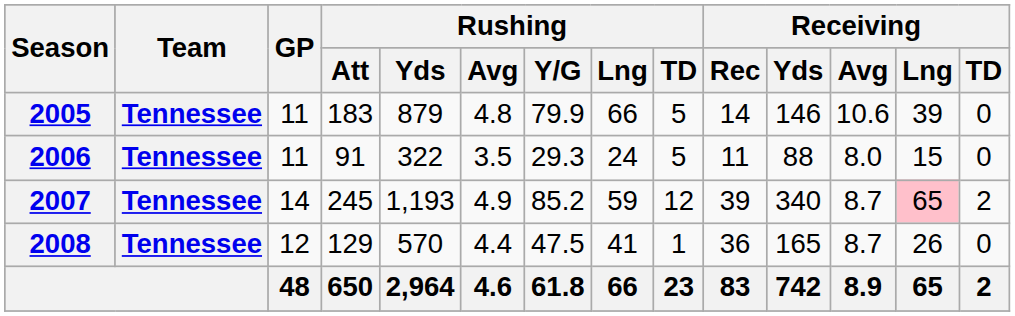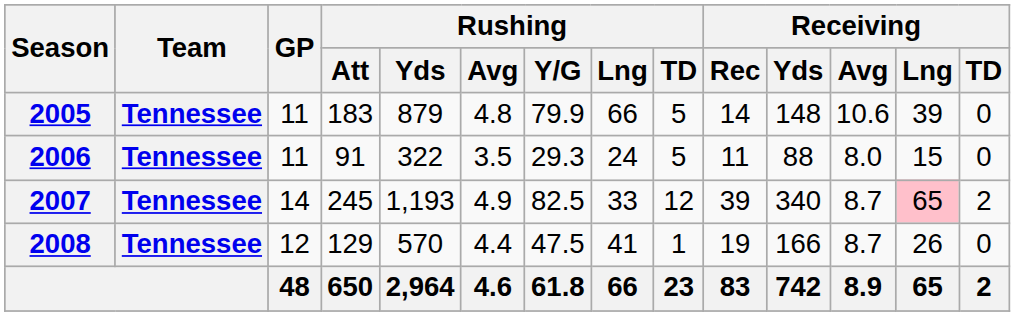 <table class="wikitable" style="text-align:center;">
 <tr>
 <th rowspan="2">Season</th>
 <th rowspan="2">Team</th>
 <th rowspan="2">GP</th>
 <th colspan="6">Rushing</th>
 <th colspan="5">Receiving</th>
 </tr>
 <tr>
 <th>Att</th>
 <th>Yds</th>
 <th>Avg</th>
 <th>Y/G</th>
 <th>Lng</th>
 <th>TD</th>
 <th>Rec</th>
 <th>Yds</th>
 <th>Avg</th>
 <th>Lng</th>
 <th>TD</th>
 </tr>
 <tr>
 <th><a href='#'>2005</a></th>
 <th><a href='#'>Tennessee</a></th>
 <td>11</td>
 <td>183</td>
 <td>879</td>
 <td>4.8</td>
 <td>79.9</td>
 <td>66</td>
 <td>5</td>
 <td>14</td>
-<td>146</td>
+<td>148</td>
 <td>10.6</td>
 <td>39</td>
 <td>0</td>
 </tr>
 <tr>
 <th><a href='#'>2006</a></th>
 <th><a href='#'>Tennessee</a></th>
 <td>11</td>
 <td>91</td>
 <td>322</td>
 <td>3.5</td>
 <td>29.3</td>
 <td>24</td>
 <td>5</td>
 <td>11</td>
 <td>88</td>
 <td>8.0</td>
 <td>15</td>
 <td>0</td>
 </tr>
 <tr>
 <th><a href='#'>2007</a></th>
 <th><a href='#'>Tennessee</a></th>
 <td>14</td>
 <td>245</td>
 <td>1,193</td>
 <td>4.9</td>
-<td>85.2</td>
-<td>59</td>
+<td>82.5</td>
+<td>33</td>
 <td>12</td>
 <td>39</td>
 <td>340</td>
 <td>8.7</td>
 <td style="background: pink;">65</td>
 <td>2</td>
 </tr>
 <tr>
 <th><a href='#'>2008</a></th>
 <th><a href='#'>Tennessee</a></th>
 <td>12</td>
 <td>129</td>
 <td>570</td>
 <td>4.4</td>
 <td>47.5</td>
 <td>41</td>
 <td>1</td>
-<td>36</td>
-<td>165</td>
+<td>19</td>
+<td>166</td>
 <td>8.7</td>
 <td>26</td>
 <td>0</td>
 </tr>
 <tr>
 <th colspan="2"></th>
 <th>48</th>
 <th>650</th>
 <th>2,964</th>
 <th>4.6</th>
 <th>61.8</th>
 <th>66</th>
 <th>23</th>
 <th>83</th>
 <th>742</th>
 <th>8.9</th>
 <th>65</th>
 <th>2</th>
 </tr>
 </table>
